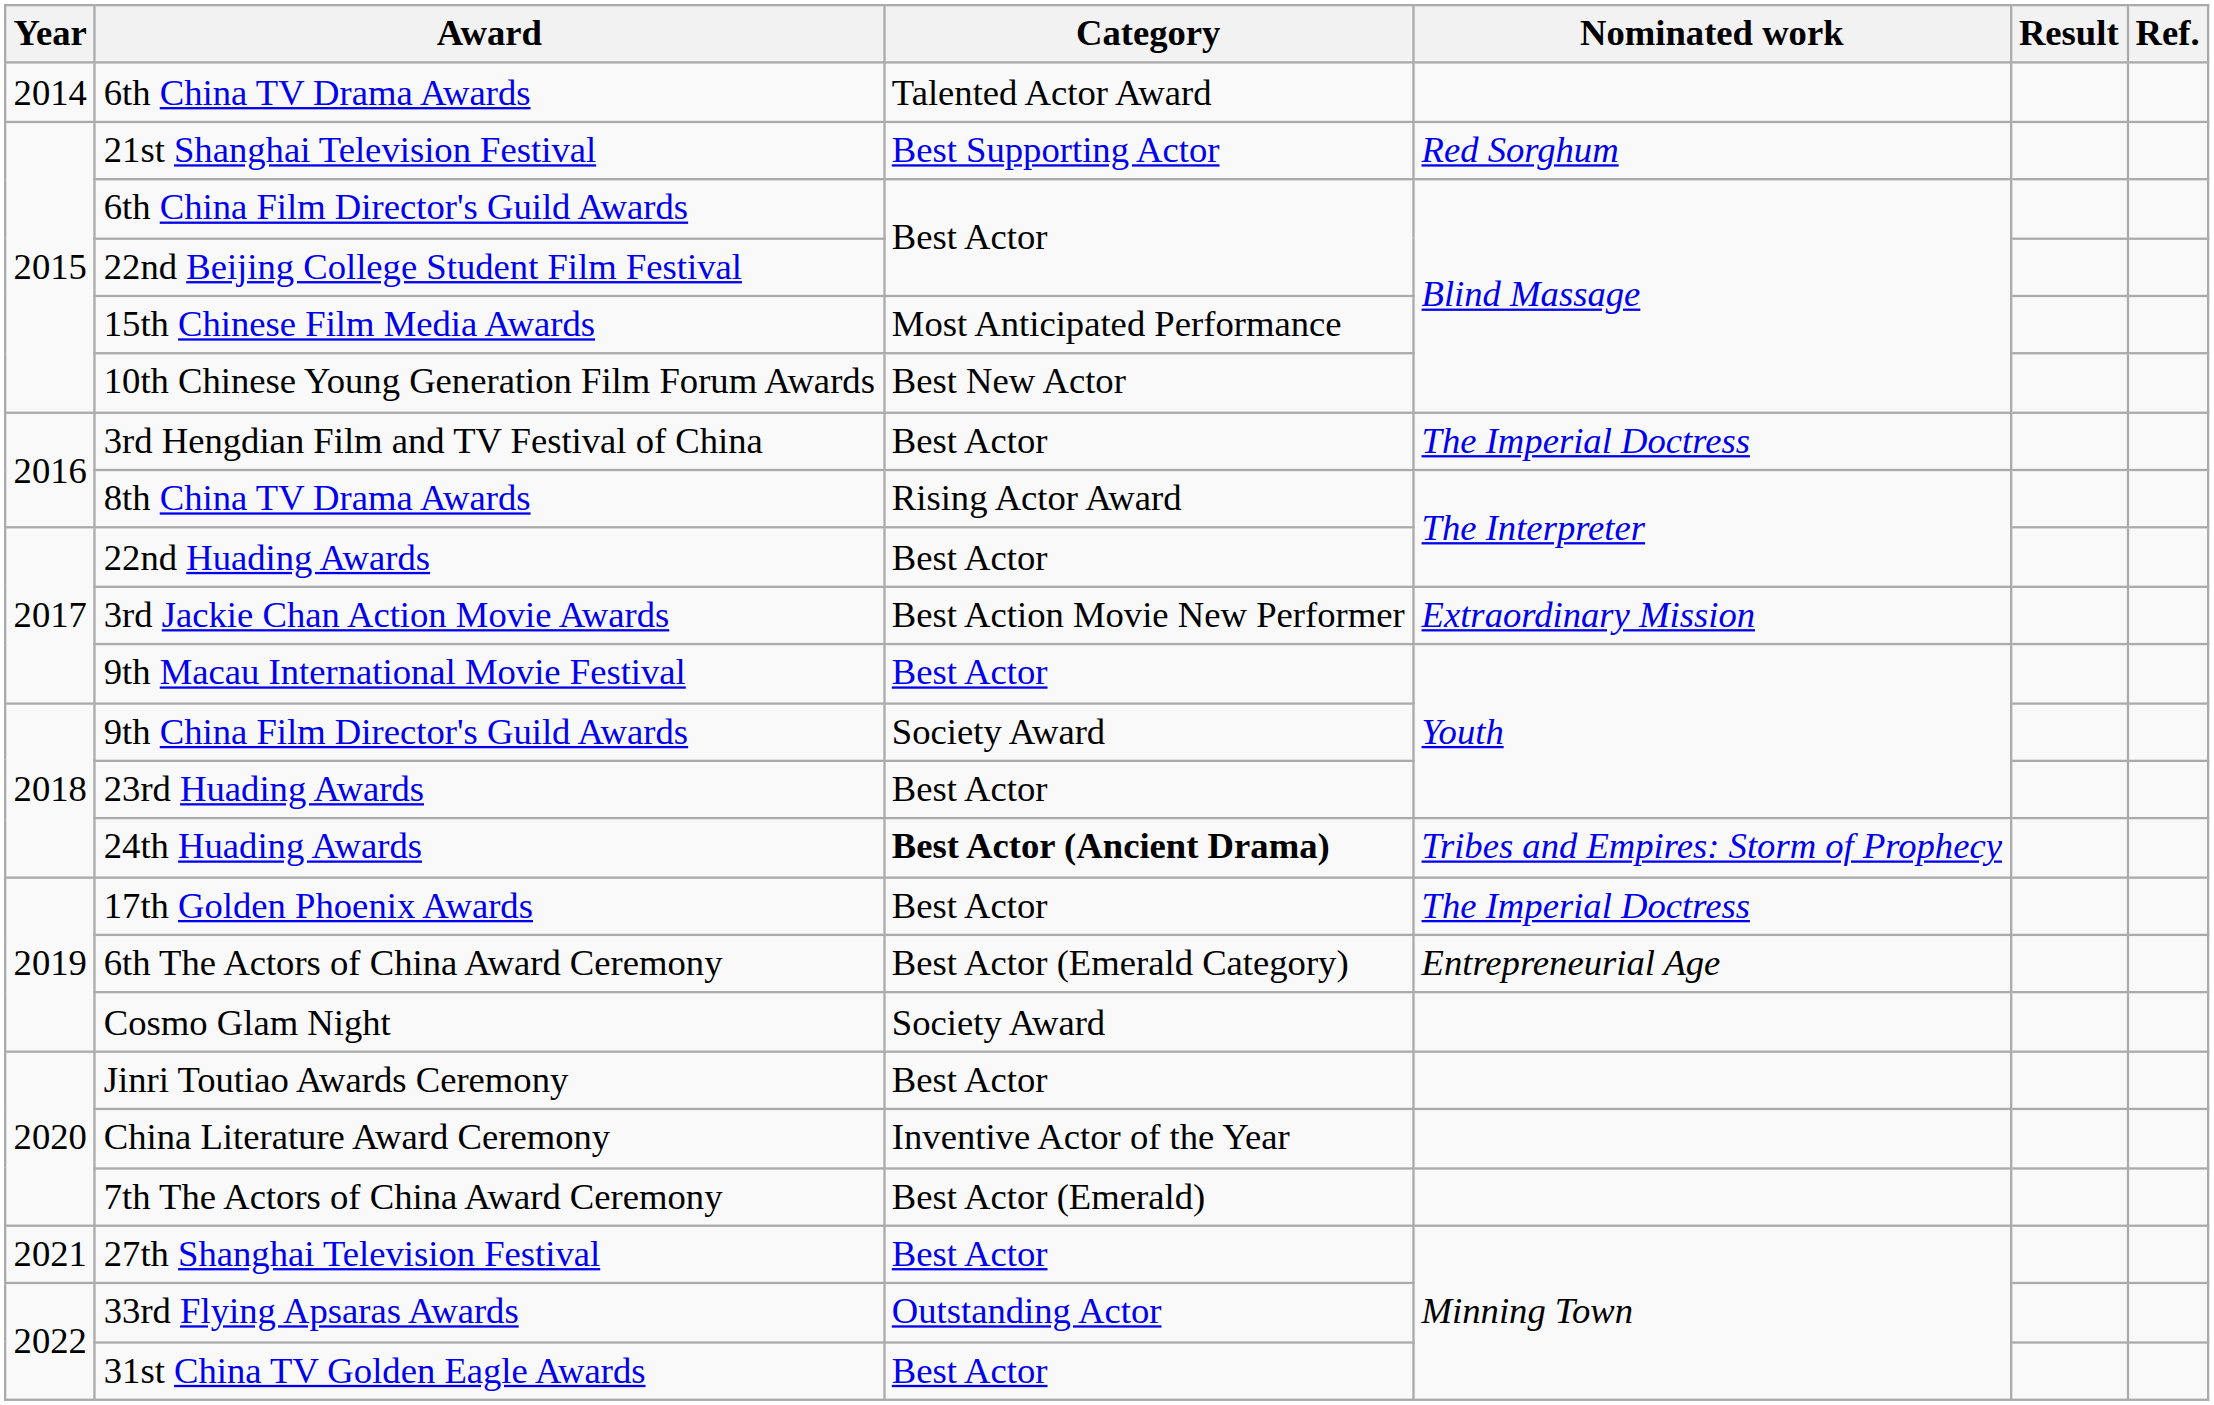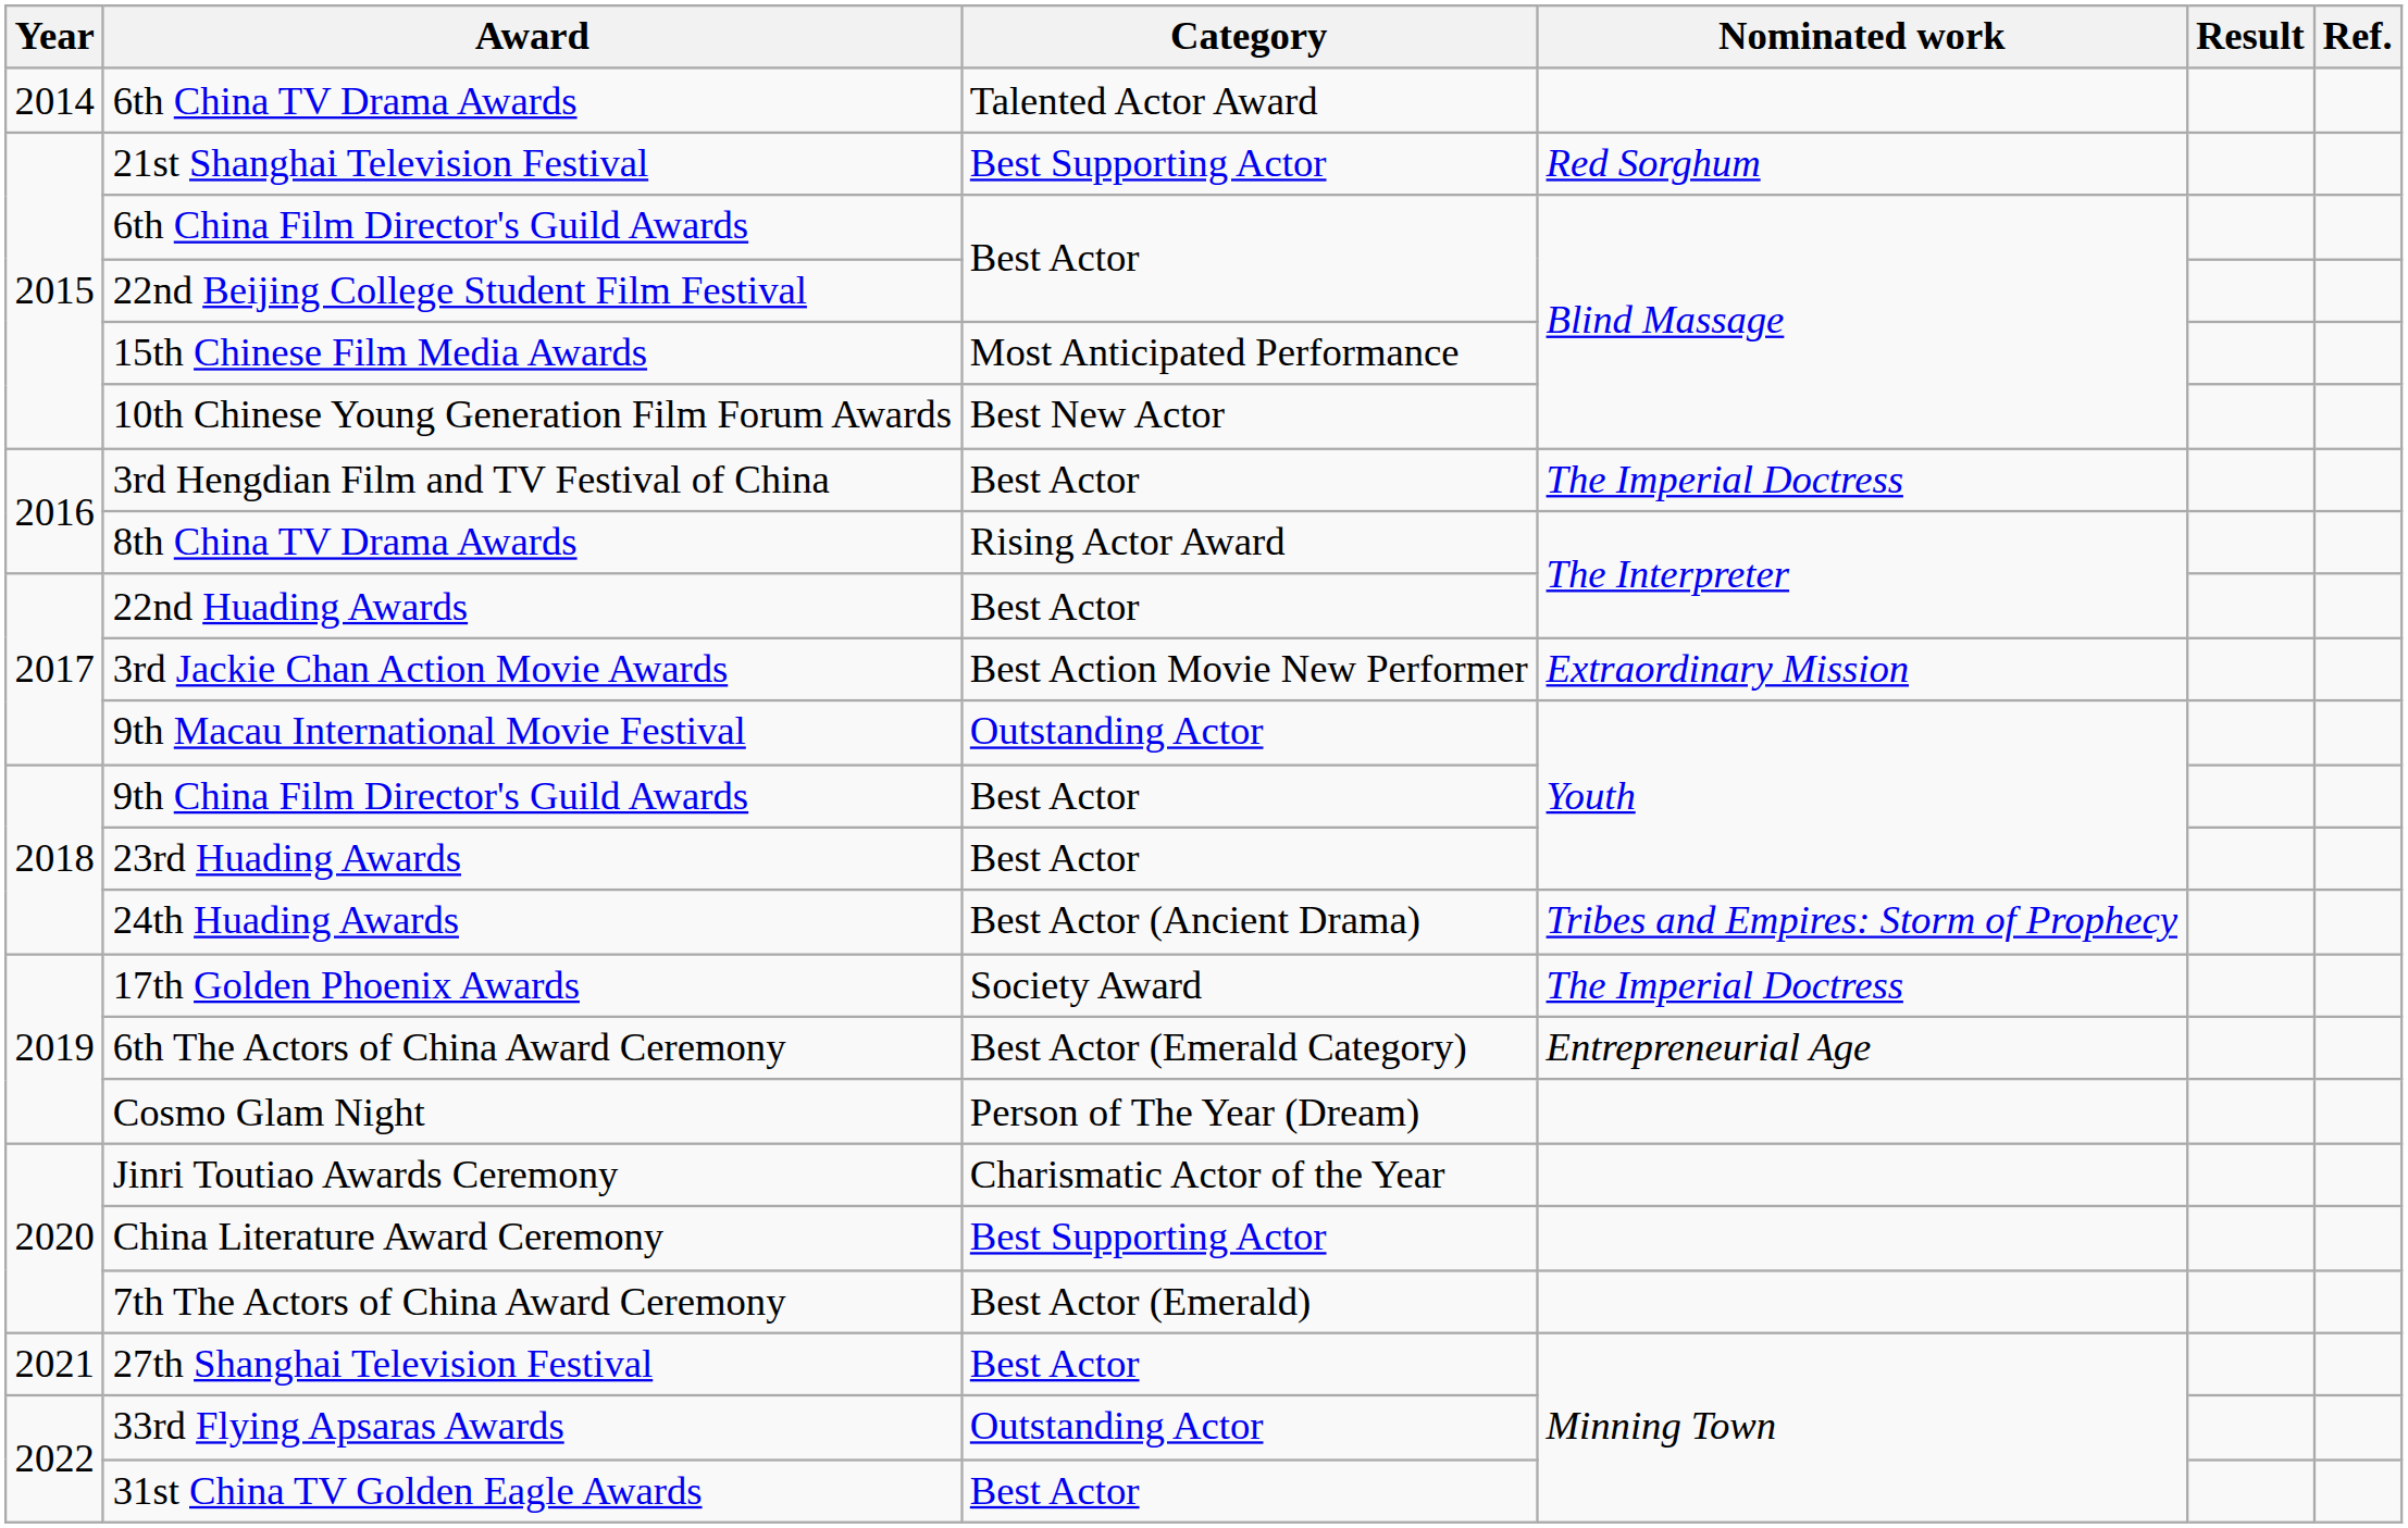 <table class="wikitable">
 <tr>
 <th>Year</th>
 <th>Award</th>
 <th>Category</th>
 <th>Nominated work</th>
 <th>Result</th>
 <th>Ref.</th>
 </tr>
 <tr>
 <td>2014</td>
 <td>6th <a href='#'>China TV Drama Awards</a></td>
 <td>Talented Actor Award</td>
 <td></td>
 <td></td>
 <td></td>
 </tr>
 <tr>
 <td rowspan=5>2015</td>
 <td>21st <a href='#'>Shanghai Television Festival</a></td>
 <td><a href='#'>Best Supporting Actor</a></td>
 <td rowspan=1><em><a href='#'>Red Sorghum</a></em></td>
 <td></td>
 <td></td>
 </tr>
 <tr>
 <td>6th <a href='#'>China Film Director's Guild Awards</a></td>
 <td rowspan=2>Best Actor</td>
 <td rowspan=4><em><a href='#'>Blind Massage</a></em></td>
 <td></td>
 <td></td>
 </tr>
 <tr>
 <td>22nd <a href='#'>Beijing College Student Film Festival</a></td>
 <td></td>
 <td></td>
 </tr>
 <tr>
 <td>15th <a href='#'>Chinese Film Media Awards</a></td>
 <td>Most Anticipated Performance</td>
 <td></td>
 <td></td>
 </tr>
 <tr>
 <td>10th Chinese Young Generation Film Forum Awards</td>
 <td>Best New Actor</td>
 <td></td>
 <td></td>
 </tr>
 <tr>
 <td rowspan=2>2016</td>
 <td>3rd Hengdian Film and TV Festival of China</td>
 <td>Best Actor</td>
 <td><em><a href='#'>The Imperial Doctress</a></em></td>
 <td></td>
 <td></td>
 </tr>
 <tr>
 <td>8th <a href='#'>China TV Drama Awards</a></td>
 <td>Rising Actor Award</td>
 <td rowspan=2><em><a href='#'>The Interpreter</a></em></td>
 <td></td>
 <td></td>
 </tr>
 <tr>
 <td rowspan=3>2017</td>
 <td>22nd <a href='#'>Huading Awards</a></td>
 <td>Best Actor</td>
 <td></td>
 <td></td>
 </tr>
 <tr>
 <td>3rd <a href='#'>Jackie Chan Action Movie Awards</a></td>
 <td>Best Action Movie New Performer</td>
 <td><em><a href='#'>Extraordinary Mission</a></em></td>
 <td></td>
 <td></td>
 </tr>
 <tr>
 <td>9th <a href='#'>Macau International Movie Festival</a></td>
-<td><a href='#'>Best Actor</a></td>
+<td><a href='#'>Outstanding Actor</a></td>
 <td rowspan=3><em><a href='#'>Youth</a></em></td>
 <td></td>
 <td></td>
 </tr>
 <tr>
 <td rowspan=3>2018</td>
 <td>9th <a href='#'>China Film Director's Guild Awards</a></td>
-<td>Society Award</td>
+<td>Best Actor</td>
 <td></td>
 <td></td>
 </tr>
 <tr>
 <td>23rd <a href='#'>Huading Awards</a></td>
 <td>Best Actor</td>
 <td></td>
 <td></td>
 </tr>
 <tr>
 <td>24th <a href='#'>Huading Awards</a></td>
-<td><strong>Best Actor (Ancient Drama)</strong></td>
+<td>Best Actor (Ancient Drama)</td>
 <td><em><a href='#'>Tribes and Empires: Storm of Prophecy</a></em></td>
 <td></td>
 <td></td>
 </tr>
 <tr>
 <td rowspan=3>2019</td>
 <td>17th <a href='#'>Golden Phoenix Awards</a></td>
-<td>Best Actor</td>
+<td>Society Award</td>
 <td><em><a href='#'>The Imperial Doctress</a></em></td>
 <td></td>
 <td></td>
 </tr>
 <tr>
 <td>6th The Actors of China Award Ceremony</td>
 <td>Best Actor (Emerald Category)</td>
 <td><em>Entrepreneurial Age</em></td>
 <td></td>
 <td></td>
 </tr>
 <tr>
 <td>Cosmo Glam Night</td>
-<td>Society Award</td>
+<td>Person of The Year (Dream)</td>
 <td></td>
 <td></td>
 <td></td>
 </tr>
 <tr>
 <td rowspan=3>2020</td>
 <td>Jinri Toutiao Awards Ceremony</td>
-<td>Best Actor</td>
+<td>Charismatic Actor of the Year</td>
 <td></td>
 <td></td>
 <td></td>
 </tr>
 <tr>
 <td>China Literature Award Ceremony</td>
-<td>Inventive Actor of the Year</td>
+<td><a href='#'>Best Supporting Actor</a></td>
 <td></td>
 <td></td>
 <td></td>
 </tr>
 <tr>
 <td>7th The Actors of China Award Ceremony</td>
 <td>Best Actor (Emerald)</td>
 <td></td>
 <td></td>
 <td></td>
 </tr>
 <tr>
 <td>2021</td>
 <td>27th <a href='#'>Shanghai Television Festival</a></td>
 <td><a href='#'>Best Actor</a></td>
 <td rowspan=3><em>Minning Town</em></td>
 <td></td>
 <td></td>
 </tr>
 <tr>
 <td rowspan=2>2022</td>
 <td>33rd <a href='#'>Flying Apsaras Awards</a></td>
 <td><a href='#'>Outstanding Actor</a></td>
 <td></td>
 <td></td>
 </tr>
 <tr>
 <td>31st <a href='#'>China TV Golden Eagle Awards</a></td>
 <td><a href='#'>Best Actor</a></td>
 <td></td>
 <td></td>
 </tr>
 </table>
